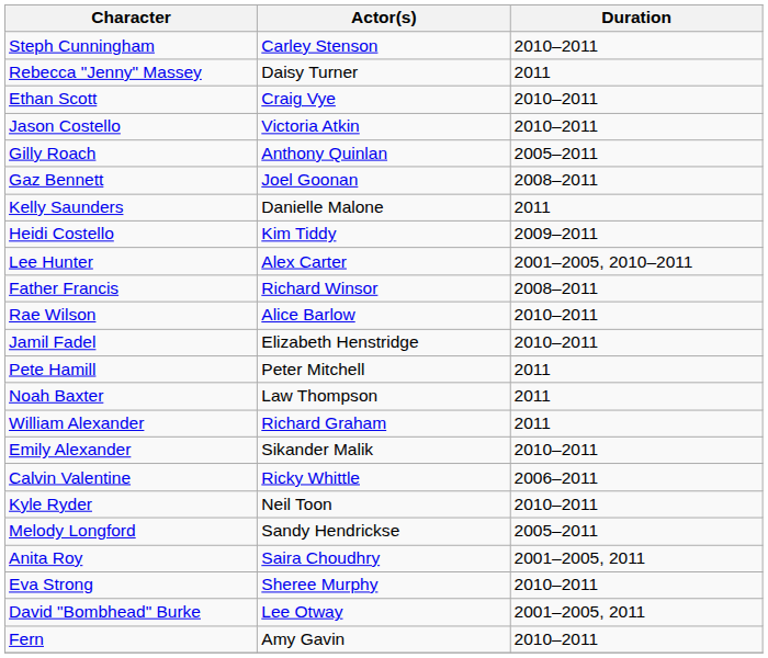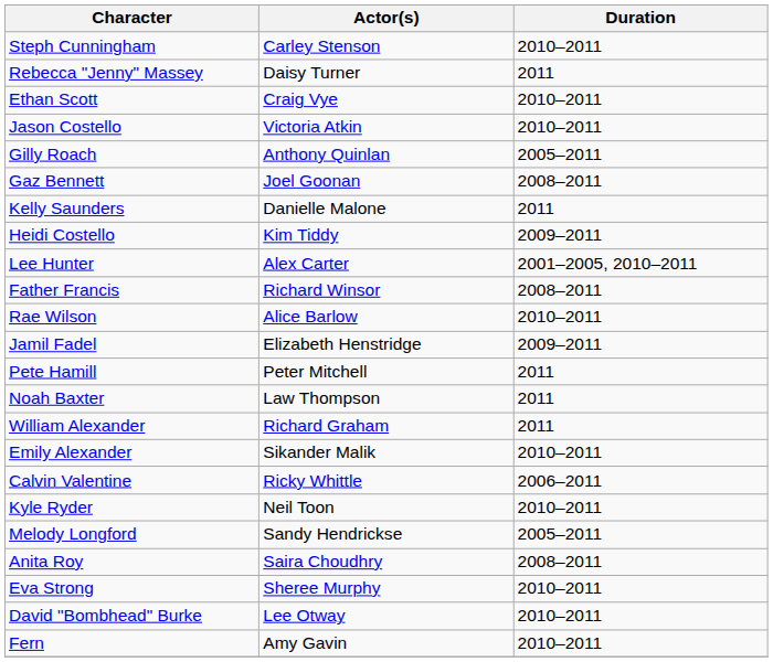 <table class="wikitable sortable sticky-header">
 <tr>
 <th scope="col" style="width:230px;">Character</th>
 <th scope="col" style="width:230px;">Actor(s)</th>
 <th scope="col" style="width:230px;">Duration</th>
 </tr>
 <tr>
 <td><a href='#'>Steph Cunningham</a></td>
 <td><a href='#'>Carley Stenson</a></td>
 <td>2010–2011</td>
 </tr>
 <tr>
 <td><a href='#'>Rebecca "Jenny" Massey</a></td>
 <td>Daisy Turner</td>
 <td>2011</td>
 </tr>
 <tr>
 <td><a href='#'>Ethan Scott</a></td>
 <td><a href='#'>Craig Vye</a></td>
 <td>2010–2011</td>
 </tr>
 <tr>
 <td><a href='#'>Jason Costello</a></td>
 <td><a href='#'>Victoria Atkin</a></td>
 <td>2010–2011</td>
 </tr>
 <tr>
 <td><a href='#'>Gilly Roach</a></td>
 <td><a href='#'>Anthony Quinlan</a></td>
 <td>2005–2011</td>
 </tr>
 <tr>
 <td><a href='#'>Gaz Bennett</a></td>
 <td><a href='#'>Joel Goonan</a></td>
 <td>2008–2011</td>
 </tr>
 <tr>
 <td><a href='#'>Kelly Saunders</a></td>
 <td>Danielle Malone</td>
 <td>2011</td>
 </tr>
 <tr>
 <td><a href='#'>Heidi Costello</a></td>
 <td><a href='#'>Kim Tiddy</a></td>
 <td>2009–2011</td>
 </tr>
 <tr>
 <td><a href='#'>Lee Hunter</a></td>
 <td><a href='#'>Alex Carter</a></td>
 <td>2001–2005, 2010–2011</td>
 </tr>
 <tr>
 <td><a href='#'>Father Francis</a></td>
 <td><a href='#'>Richard Winsor</a></td>
 <td>2008–2011</td>
 </tr>
 <tr>
 <td><a href='#'>Rae Wilson</a></td>
 <td><a href='#'>Alice Barlow</a></td>
 <td>2010–2011</td>
 </tr>
 <tr>
 <td><a href='#'>Jamil Fadel</a></td>
 <td>Elizabeth Henstridge</td>
-<td>2010–2011</td>
+<td>2009–2011</td>
 </tr>
 <tr>
 <td><a href='#'>Pete Hamill</a></td>
 <td>Peter Mitchell</td>
 <td>2011</td>
 </tr>
 <tr>
 <td><a href='#'>Noah Baxter</a></td>
 <td>Law Thompson</td>
 <td>2011</td>
 </tr>
 <tr>
 <td><a href='#'>William Alexander</a></td>
 <td><a href='#'>Richard Graham</a></td>
 <td>2011</td>
 </tr>
 <tr>
 <td><a href='#'>Emily Alexander</a></td>
 <td>Sikander Malik</td>
 <td>2010–2011</td>
 </tr>
 <tr>
 <td><a href='#'>Calvin Valentine</a></td>
 <td><a href='#'>Ricky Whittle</a></td>
 <td>2006–2011</td>
 </tr>
 <tr>
 <td><a href='#'>Kyle Ryder</a></td>
 <td>Neil Toon</td>
 <td>2010–2011</td>
 </tr>
 <tr>
 <td><a href='#'>Melody Longford</a></td>
 <td>Sandy Hendrickse</td>
 <td>2005–2011</td>
 </tr>
 <tr>
 <td><a href='#'>Anita Roy</a></td>
 <td><a href='#'>Saira Choudhry</a></td>
-<td>2001–2005, 2011</td>
+<td>2008–2011</td>
 </tr>
 <tr>
 <td><a href='#'>Eva Strong</a></td>
 <td><a href='#'>Sheree Murphy</a></td>
 <td>2010–2011</td>
 </tr>
 <tr>
 <td><a href='#'>David "Bombhead" Burke</a></td>
 <td><a href='#'>Lee Otway</a></td>
-<td>2001–2005, 2011</td>
+<td>2010–2011</td>
 </tr>
 <tr>
 <td><a href='#'>Fern</a></td>
 <td>Amy Gavin</td>
 <td>2010–2011</td>
 </tr>
 <tr>
 </tr>
 </table>
